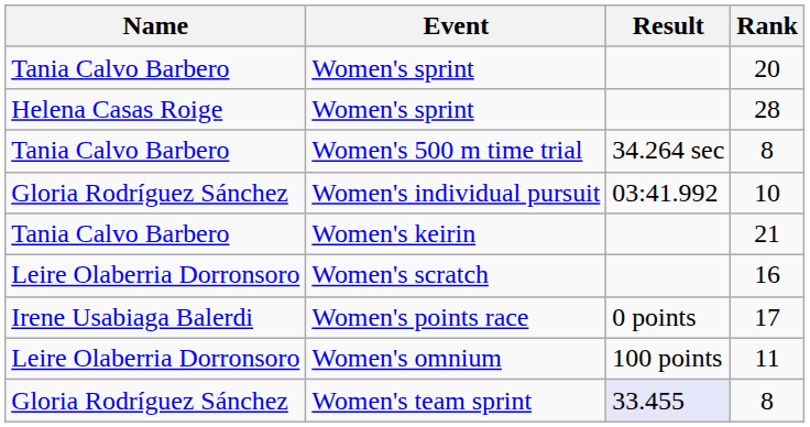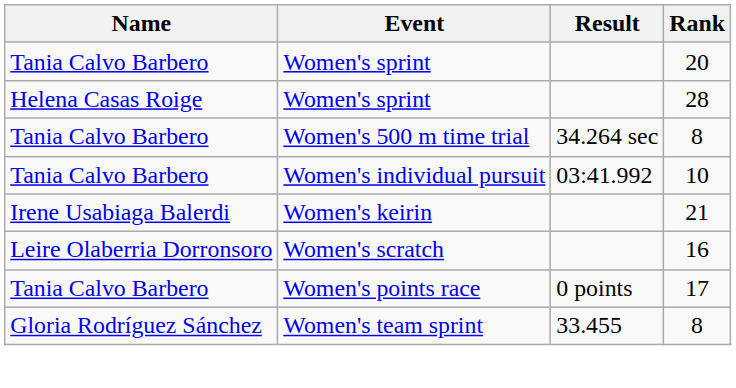 <table class="wikitable sortable">
 <tr>
 <th>Name</th>
 <th>Event</th>
 <th>Result</th>
 <th>Rank</th>
 </tr>
 <tr>
 <td><a href='#'>Tania Calvo Barbero</a></td>
 <td><a href='#'>Women's sprint</a></td>
 <td></td>
 <td align=center>20</td>
 </tr>
 <tr>
 <td><a href='#'>Helena Casas Roige</a></td>
 <td><a href='#'>Women's sprint</a></td>
 <td></td>
 <td align=center>28</td>
 </tr>
 <tr>
 <td><a href='#'>Tania Calvo Barbero</a></td>
 <td><a href='#'>Women's 500 m time trial</a></td>
 <td>34.264 sec</td>
 <td align=center>8</td>
 </tr>
 <tr>
-<td><a href='#'>Gloria Rodríguez Sánchez</a></td>
+<td><a href='#'>Tania Calvo Barbero</a></td>
 <td><a href='#'>Women's individual pursuit</a></td>
 <td>03:41.992</td>
 <td align=center>10</td>
 </tr>
 <tr>
-<td><a href='#'>Tania Calvo Barbero</a></td>
+<td><a href='#'>Irene Usabiaga Balerdi</a></td>
 <td><a href='#'>Women's keirin</a></td>
 <td></td>
 <td align=center>21</td>
 </tr>
 <tr>
 <td><a href='#'>Leire Olaberria Dorronsoro</a></td>
 <td><a href='#'>Women's scratch</a></td>
 <td></td>
 <td align=center>16</td>
 </tr>
 <tr>
-<td><a href='#'>Irene Usabiaga Balerdi</a></td>
+<td><a href='#'>Tania Calvo Barbero</a></td>
 <td><a href='#'>Women's points race</a></td>
 <td>0 points</td>
 <td align=center>17</td>
 </tr>
 <tr>
-<td><a href='#'>Leire Olaberria Dorronsoro</a></td>
-<td><a href='#'>Women's omnium</a></td>
-<td>100 points</td>
-<td align=center>11</td>
-</tr>
-<tr>
 <td><a href='#'>Gloria Rodríguez Sánchez</a></td>
 <td><a href='#'>Women's team sprint</a></td>
-<td style="background: lavender;">33.455</td>
+<td>33.455</td>
 <td align=center>8</td>
 </tr>
 </table>
